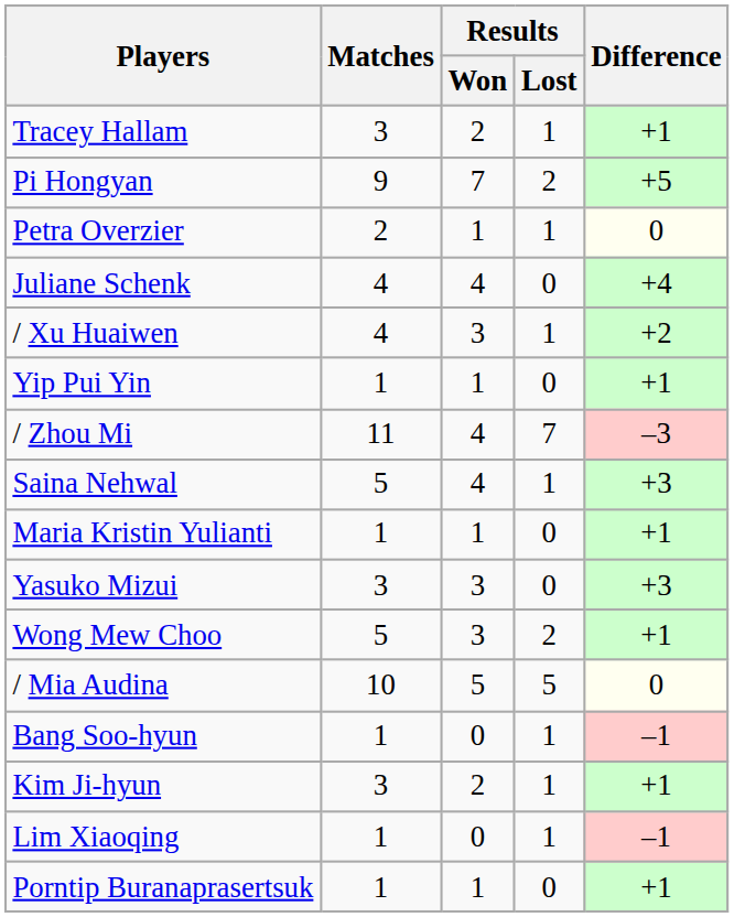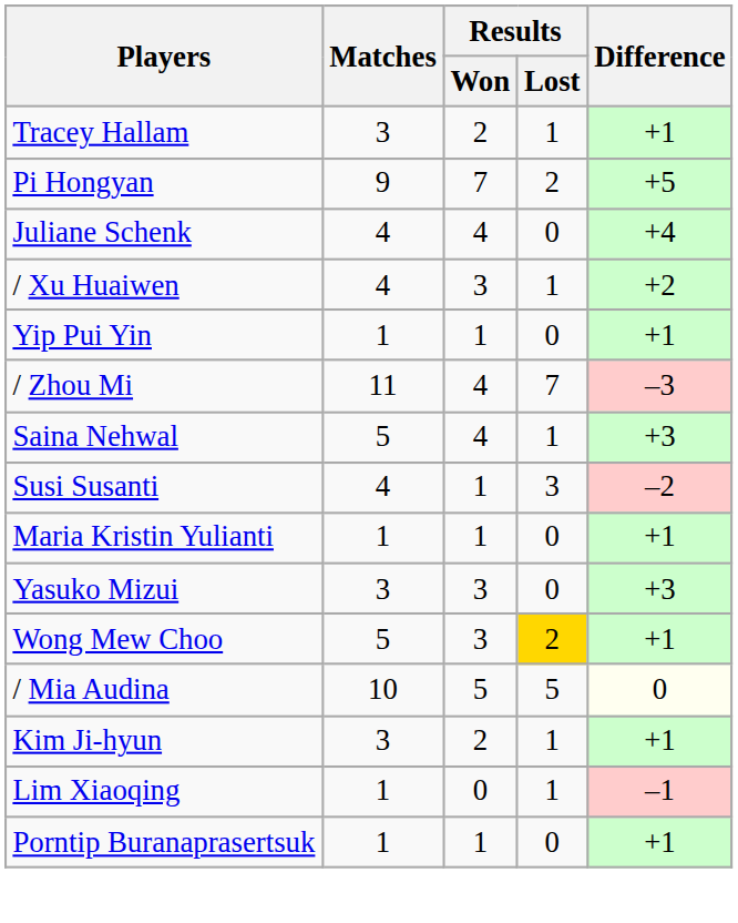 <table class=wikitable style="text-align:center; font-size:small">
 <tr>
 <th rowspan="2">Players</th>
 <th rowspan="2">Matches</th>
 <th colspan="2">Results</th>
 <th rowspan="2">Difference</th>
 </tr>
 <tr>
 <th>Won</th>
 <th>Lost</th>
 </tr>
 <tr>
 <td align="left"> <a href='#'>Tracey Hallam</a></td>
 <td>3</td>
 <td>2</td>
 <td>1</td>
 <td bgcolor="#ccffcc">+1</td>
 </tr>
 <tr>
 <td align="left"> <a href='#'>Pi Hongyan</a></td>
 <td>9</td>
 <td>7</td>
 <td>2</td>
 <td bgcolor="#ccffcc">+5</td>
-</tr>
-<tr>
-<td align="left"> <a href='#'>Petra Overzier</a></td>
-<td>2</td>
-<td>1</td>
-<td>1</td>
-<td bgcolor="#fffff0">0</td>
 </tr>
 <tr>
 <td align="left"> <a href='#'>Juliane Schenk</a></td>
 <td>4</td>
 <td>4</td>
 <td>0</td>
 <td bgcolor="#ccffcc">+4</td>
 </tr>
 <tr>
 <td align="left">/ <a href='#'>Xu Huaiwen</a></td>
 <td>4</td>
 <td>3</td>
 <td>1</td>
 <td bgcolor="#ccffcc">+2</td>
 </tr>
 <tr>
 <td align="left"> <a href='#'>Yip Pui Yin</a></td>
 <td>1</td>
 <td>1</td>
 <td>0</td>
 <td bgcolor="#ccffcc">+1</td>
 </tr>
 <tr>
 <td align="left">/ <a href='#'>Zhou Mi</a></td>
 <td>11</td>
 <td>4</td>
 <td>7</td>
 <td bgcolor="#ffcccc">–3</td>
 </tr>
 <tr>
 <td align="left"> <a href='#'>Saina Nehwal</a></td>
 <td>5</td>
 <td>4</td>
 <td>1</td>
 <td bgcolor="#ccffcc">+3</td>
 </tr>
 <tr>
+<td align="left"> <a href='#'>Susi Susanti</a></td>
+<td>4</td>
+<td>1</td>
+<td>3</td>
+<td bgcolor="#ffcccc">–2</td>
+</tr>
+<tr>
 <td align="left"> <a href='#'>Maria Kristin Yulianti</a></td>
 <td>1</td>
 <td>1</td>
 <td>0</td>
 <td bgcolor="#ccffcc">+1</td>
 </tr>
 <tr>
 <td align="left"> <a href='#'>Yasuko Mizui</a></td>
 <td>3</td>
 <td>3</td>
 <td>0</td>
 <td bgcolor="#ccffcc">+3</td>
 </tr>
 <tr>
 <td align="left"> <a href='#'>Wong Mew Choo</a></td>
 <td>5</td>
 <td>3</td>
-<td>2</td>
+<td style="background: gold;">2</td>
 <td bgcolor="#ccffcc">+1</td>
 </tr>
 <tr>
 <td align="left">/ <a href='#'>Mia Audina</a></td>
 <td>10</td>
 <td>5</td>
 <td>5</td>
 <td bgcolor="#fffff0">0</td>
-</tr>
-<tr>
-<td align="left"> <a href='#'>Bang Soo-hyun</a></td>
-<td>1</td>
-<td>0</td>
-<td>1</td>
-<td bgcolor="#ffcccc">–1</td>
 </tr>
 <tr>
 <td align="left"> <a href='#'>Kim Ji-hyun</a></td>
 <td>3</td>
 <td>2</td>
 <td>1</td>
 <td bgcolor="#ccffcc">+1</td>
 </tr>
 <tr>
 <td align="left"> <a href='#'>Lim Xiaoqing</a></td>
 <td>1</td>
 <td>0</td>
 <td>1</td>
 <td bgcolor="#ffcccc">–1</td>
 </tr>
 <tr>
 <td align="left"> <a href='#'>Porntip Buranaprasertsuk</a></td>
 <td>1</td>
 <td>1</td>
 <td>0</td>
 <td bgcolor="#ccffcc">+1</td>
 </tr>
 </table>
